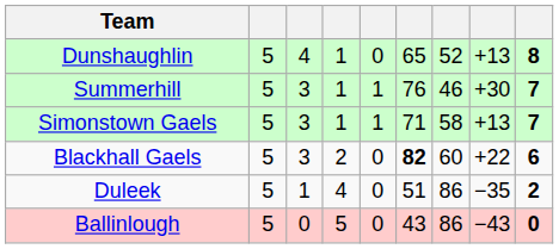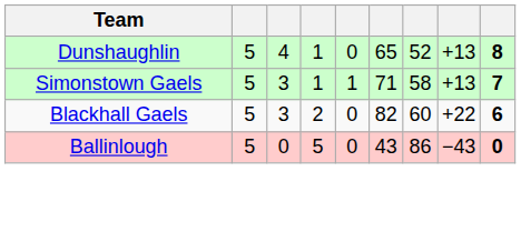 <table class="wikitable" style="text-align:center">
 <tr>
 <th width="175">Team</th>
 <th width="20"></th>
 <th width="20"></th>
 <th width="20"></th>
 <th width="20"></th>
 <th width="20"></th>
 <th width="20"></th>
 <th width="20"></th>
 <th width="20"></th>
 </tr>
 <tr style="background:#cfc;">
 <td><a href='#'>Dunshaughlin</a></td>
 <td>5</td>
 <td>4</td>
 <td>1</td>
 <td>0</td>
 <td>65</td>
 <td>52</td>
 <td>+13</td>
 <td><strong>8</strong></td>
 </tr>
 <tr style="background:#cfc;">
-<td><a href='#'>Summerhill</a></td>
-<td>5</td>
-<td>3</td>
-<td>1</td>
-<td>1</td>
-<td>76</td>
-<td>46</td>
-<td>+30</td>
-<td><strong>7</strong></td>
-</tr>
-<tr style="background:#cfc;">
 <td><a href='#'>Simonstown Gaels</a></td>
 <td>5</td>
 <td>3</td>
 <td>1</td>
 <td>1</td>
 <td>71</td>
 <td>58</td>
 <td>+13</td>
 <td><strong>7</strong></td>
 </tr>
 <tr>
 <td><a href='#'>Blackhall Gaels</a></td>
 <td>5</td>
 <td>3</td>
 <td>2</td>
 <td>0</td>
-<td><strong>82</strong></td>
+<td>82</td>
 <td>60</td>
 <td>+22</td>
 <td><strong>6</strong></td>
-</tr>
-<tr>
-<td><a href='#'>Duleek</a></td>
-<td>5</td>
-<td>1</td>
-<td>4</td>
-<td>0</td>
-<td>51</td>
-<td>86</td>
-<td>−35</td>
-<td><strong>2</strong></td>
 </tr>
 <tr style="background:#fcc;">
 <td><a href='#'>Ballinlough</a></td>
 <td>5</td>
 <td>0</td>
 <td>5</td>
 <td>0</td>
 <td>43</td>
 <td>86</td>
 <td>−43</td>
 <td><strong>0</strong></td>
 </tr>
 </table>
